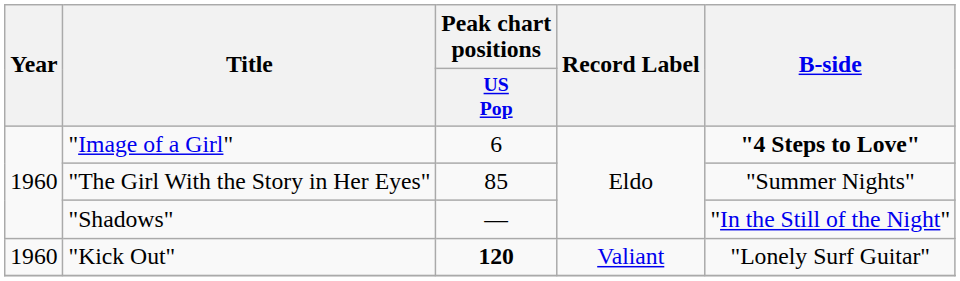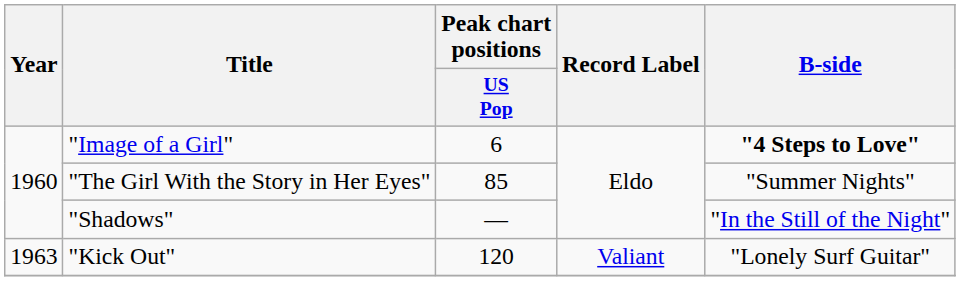 <table class="wikitable" style=text-align:center;>
 <tr>
 <th rowspan="2">Year</th>
 <th rowspan="2">Title</th>
 <th colspan="1">Peak chart<br>positions</th>
 <th rowspan="2">Record Label</th>
 <th rowspan="2"><a href='#'>B-side</a></th>
 </tr>
 <tr style="font-size:smaller;">
 <th align=centre><a href='#'>US<br>Pop</a></th>
 </tr>
 <tr>
 <td rowspan="3">1960</td>
 <td align=left>"<a href='#'>Image of a Girl</a>"</td>
 <td>6</td>
 <td rowspan="3">Eldo</td>
 <td rowspan="1"><strong>"4 Steps to Love"</strong></td>
 </tr>
 <tr>
 <td align=left>"The Girl With the Story in Her Eyes"</td>
 <td>85</td>
 <td rowspan="1">"Summer Nights"</td>
 </tr>
 <tr>
 <td align=left>"Shadows"</td>
 <td>—</td>
 <td rowspan="1">"<a href='#'>In the Still of the Night</a>"</td>
 </tr>
 <tr>
-<td rowspan="1">1960</td>
+<td rowspan="1">1963</td>
 <td align=left>"Kick Out"</td>
-<td><strong>120</strong></td>
+<td>120</td>
 <td rowspan="1"><a href='#'>Valiant</a></td>
 <td rowspan="1">"Lonely Surf Guitar"</td>
 </tr>
 <tr>
 </tr>
 </table>
